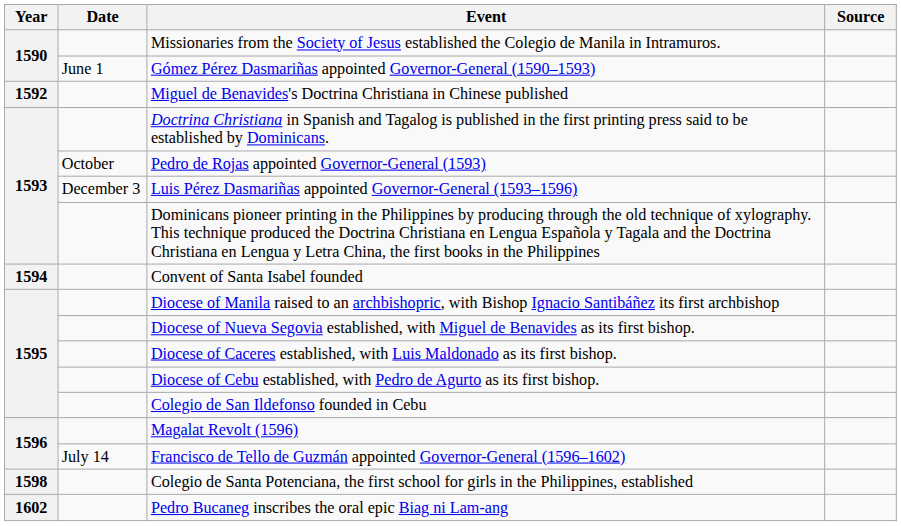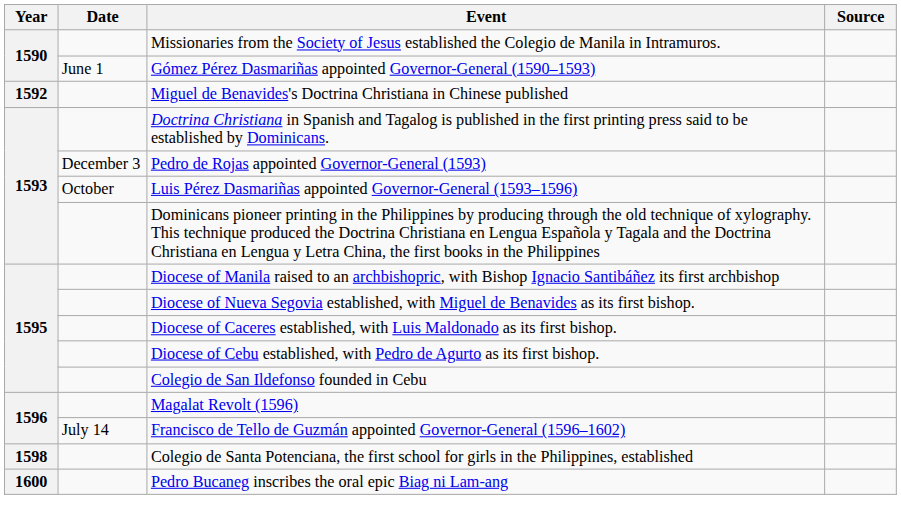 <table class="wikitable toptextcells" style="width:100%;">
 <tr>
 <th scope="col" style="width:6%;">Year</th>
 <th scope="col" style="width:10%;">Date</th>
 <th scope="col">Event</th>
 <th scope="col" style="width:8%;">Source</th>
 </tr>
 <tr>
 <th scope="row" rowspan="2">1590</th>
 <td></td>
 <td>Missionaries from the <a href='#'>Society of Jesus</a> established the Colegio de Manila in Intramuros.</td>
 <td></td>
 </tr>
 <tr>
 <td>June 1</td>
 <td><a href='#'>Gómez Pérez Dasmariñas</a> appointed <a href='#'>Governor-General (1590–1593)</a></td>
 <td></td>
 </tr>
 <tr>
 <th scope="row">1592</th>
 <td></td>
 <td><a href='#'>Miguel de Benavides</a>'s Doctrina Christiana in Chinese published</td>
 <td></td>
 </tr>
 <tr>
 <th scope="row" rowspan="4">1593</th>
 <td></td>
 <td><em><a href='#'>Doctrina Christiana</a></em> in Spanish and Tagalog is published in the first printing press said to be established by <a href='#'>Dominicans</a>.</td>
 <td></td>
 </tr>
 <tr>
-<td>October</td>
+<td>December 3</td>
 <td><a href='#'>Pedro de Rojas</a> appointed <a href='#'>Governor-General (1593)</a></td>
 <td></td>
 </tr>
 <tr>
-<td>December 3</td>
+<td>October</td>
 <td><a href='#'>Luis Pérez Dasmariñas</a> appointed <a href='#'>Governor-General (1593–1596)</a></td>
 <td></td>
 </tr>
 <tr>
 <td></td>
 <td>Dominicans pioneer printing in the Philippines by producing through the old technique of xylography. This technique produced the Doctrina Christiana en Lengua Española y Tagala and the Doctrina Christiana en Lengua y Letra China, the first books in the Philippines</td>
-<td></td>
-</tr>
-<tr>
-<th scope="row">1594</th>
-<td></td>
-<td>Convent of Santa Isabel founded</td>
 <td></td>
 </tr>
 <tr>
 <th scope="row" rowspan="5">1595</th>
 <td></td>
 <td><a href='#'>Diocese of Manila</a> raised to an <a href='#'>archbishopric</a>, with Bishop <a href='#'>Ignacio Santibáñez</a> its first archbishop</td>
 <td></td>
 </tr>
 <tr>
 <td></td>
 <td><a href='#'>Diocese of Nueva Segovia</a> established, with <a href='#'>Miguel de Benavides</a> as its first bishop.</td>
 <td></td>
 </tr>
 <tr>
 <td></td>
 <td><a href='#'>Diocese of Caceres</a> established, with <a href='#'>Luis Maldonado</a> as its first bishop.</td>
 <td></td>
 </tr>
 <tr>
 <td></td>
 <td><a href='#'>Diocese of Cebu</a> established, with <a href='#'>Pedro de Agurto</a> as its first bishop.</td>
 <td></td>
 </tr>
 <tr>
 <td></td>
 <td><a href='#'>Colegio de San Ildefonso</a> founded in Cebu</td>
 <td></td>
 </tr>
 <tr>
 <th scope="row" rowspan="2">1596</th>
 <td></td>
 <td><a href='#'>Magalat Revolt (1596)</a></td>
 <td></td>
 </tr>
 <tr>
 <td>July 14</td>
 <td><a href='#'>Francisco de Tello de Guzmán</a> appointed <a href='#'>Governor-General (1596–1602)</a></td>
 <td></td>
 </tr>
 <tr>
 <th scope="row">1598</th>
 <td></td>
 <td>Colegio de Santa Potenciana, the first school for girls in the Philippines, established</td>
 <td></td>
 </tr>
 <tr>
-<th scope="row">1602</th>
+<th scope="row">1600</th>
 <td></td>
 <td><a href='#'>Pedro Bucaneg</a> inscribes the oral epic <a href='#'>Biag ni Lam-ang</a></td>
 <td></td>
 </tr>
 </table>
